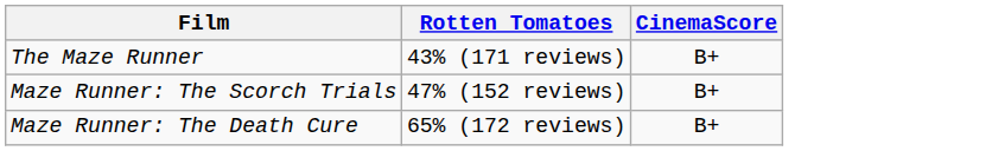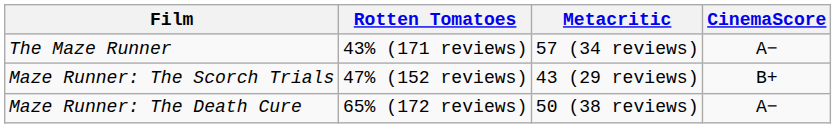 <table class="wikitable" style="text-align: center;">
 <tr>
 <th>Film</th>
 <th><a href='#'>Rotten Tomatoes</a></th>
+<th><a href='#'>Metacritic</a></th>
 <th><a href='#'>CinemaScore</a></th>
 </tr>
 <tr>
 <td style="text-align:left;"><em>The Maze Runner</em></td>
 <td>43% (171 reviews)</td>
-<td>B+</td>
+<td>57 (34 reviews)</td>
+<td>A−</td>
 </tr>
 <tr>
 <td style="text-align:left;"><em>Maze Runner: The Scorch Trials</em></td>
 <td>47% (152 reviews)</td>
+<td>43 (29 reviews)</td>
 <td>B+</td>
 </tr>
 <tr>
 <td style="text-align:left;"><em>Maze Runner: The Death Cure</em></td>
 <td>65% (172 reviews)</td>
-<td>B+</td>
+<td>50 (38 reviews)</td>
+<td>A−</td>
 </tr>
 </table>
